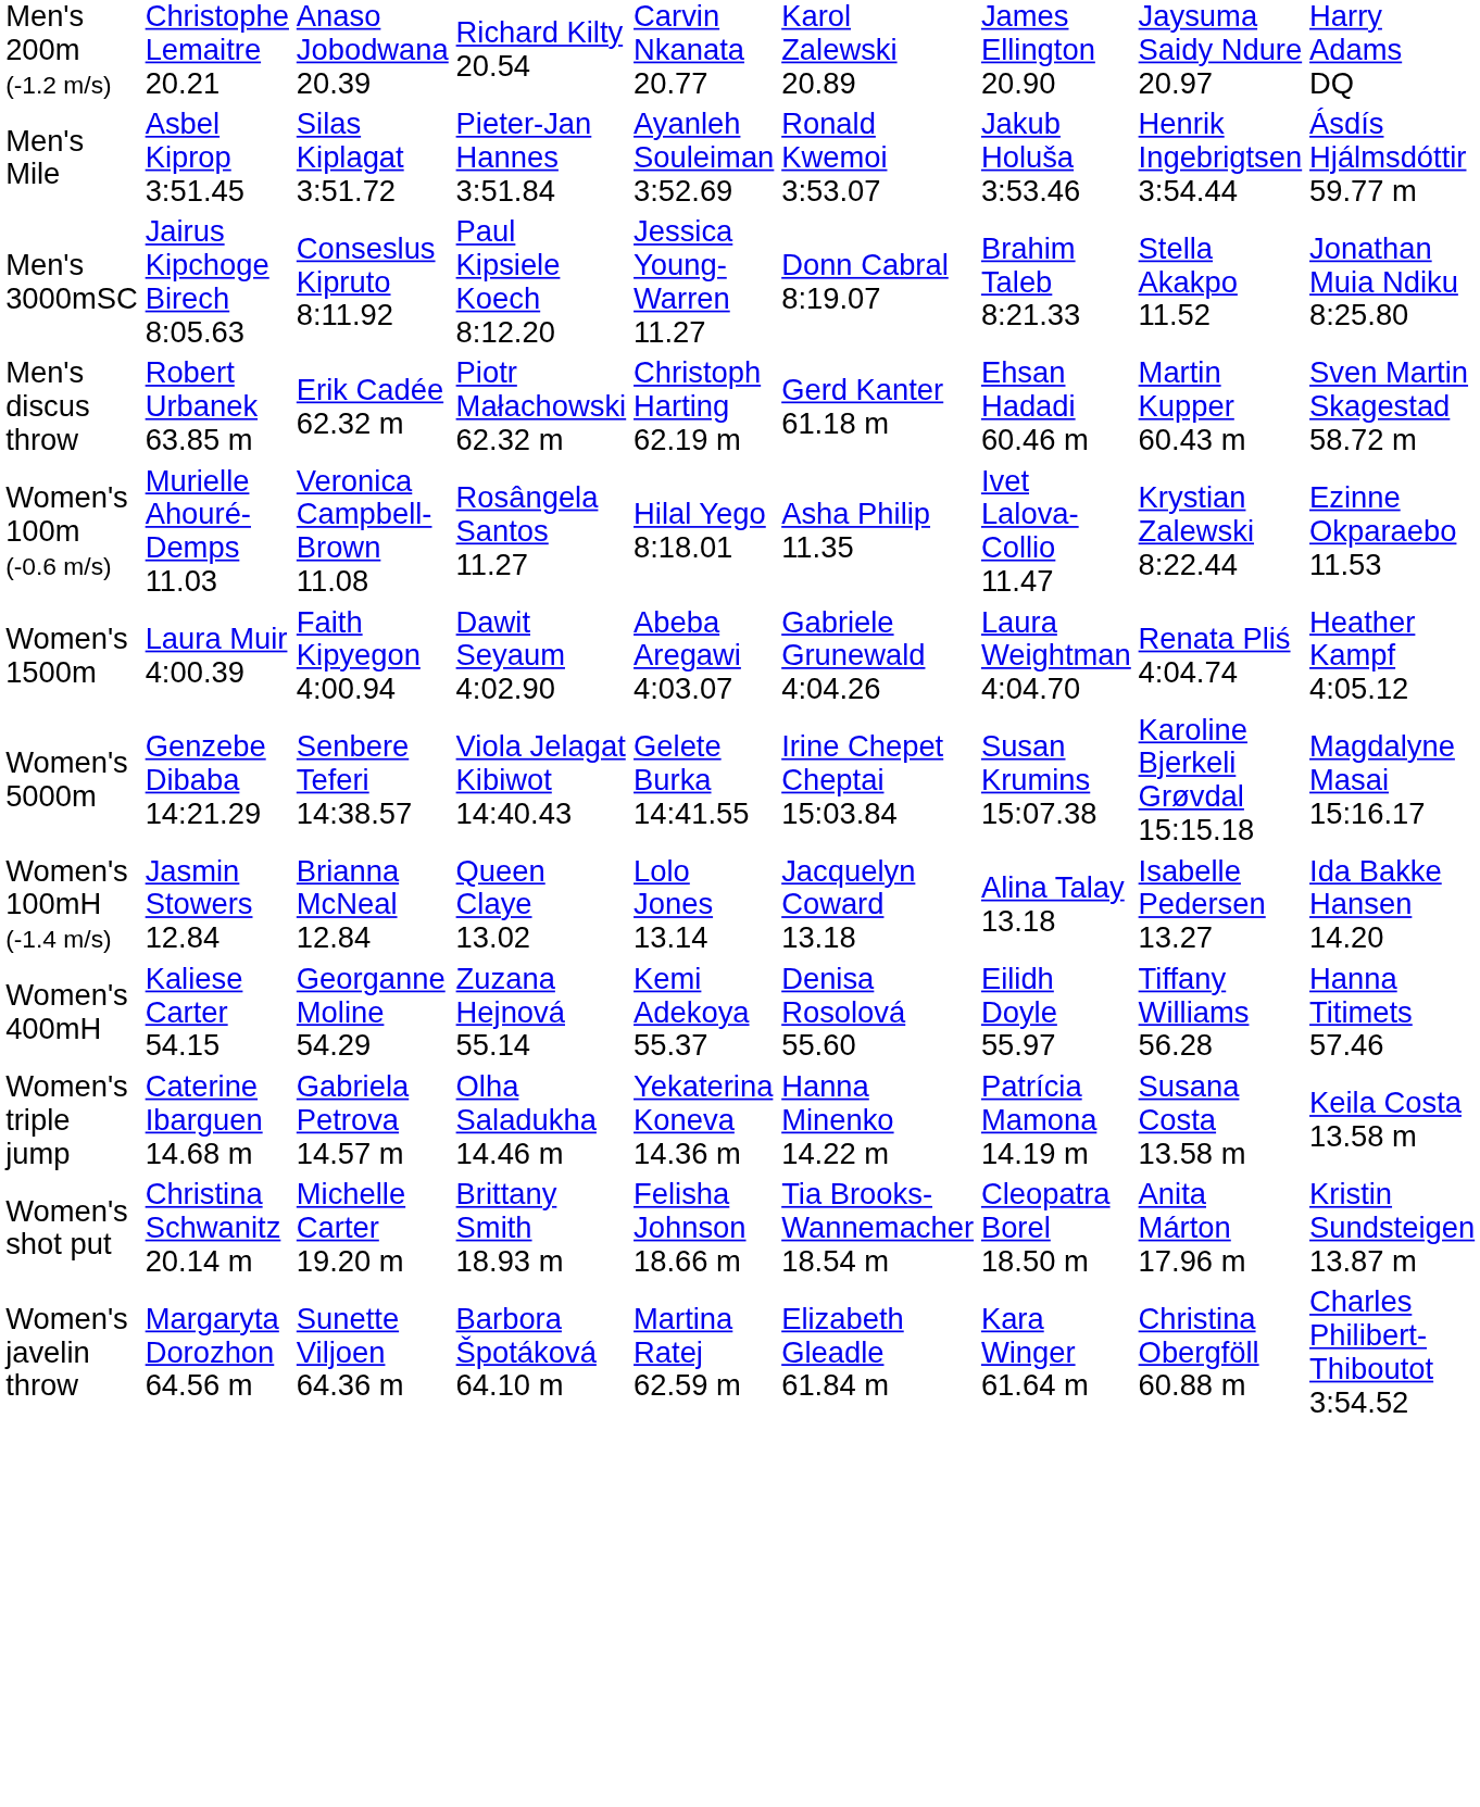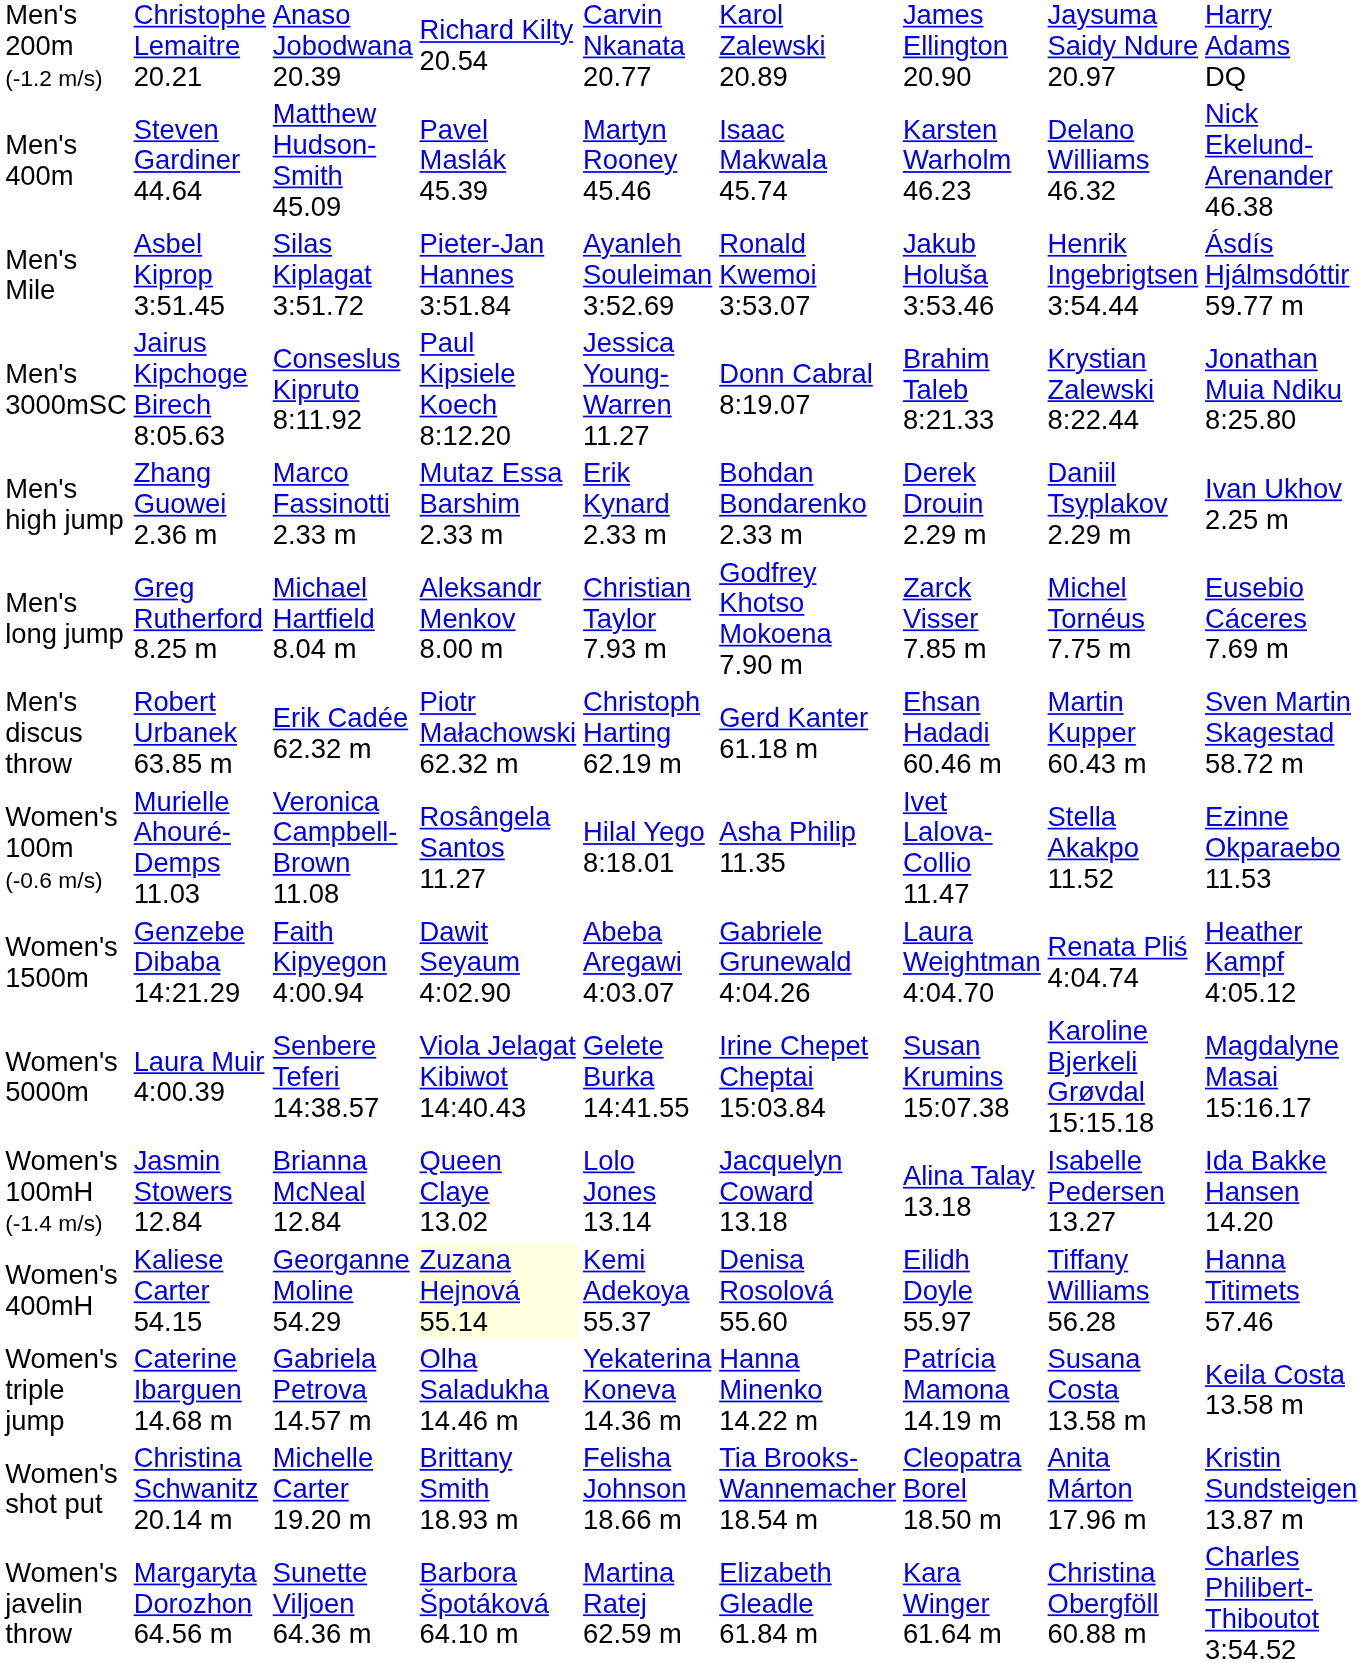 <table>
 <tr>
 <td>Men's 200m<br><small>(-1.2 m/s)</small></td>
 <td><a href='#'>Christophe Lemaitre</a><br>  20.21</td>
 <td><a href='#'>Anaso Jobodwana</a><br>  20.39</td>
 <td><a href='#'>Richard Kilty</a><br>  20.54</td>
 <td><a href='#'>Carvin Nkanata</a><br>  20.77</td>
 <td><a href='#'>Karol Zalewski</a><br>  20.89</td>
 <td><a href='#'>James Ellington</a><br>  20.90</td>
 <td><a href='#'>Jaysuma Saidy Ndure</a><br>  20.97</td>
 <td><a href='#'>Harry Adams</a><br>  DQ</td>
+</tr>
+<tr>
+<td>Men's 400m</td>
+<td><a href='#'>Steven Gardiner</a><br>  44.64</td>
+<td><a href='#'>Matthew Hudson-Smith</a><br>  45.09</td>
+<td><a href='#'>Pavel Maslák</a><br>  45.39</td>
+<td><a href='#'>Martyn Rooney</a><br>  45.46</td>
+<td><a href='#'>Isaac Makwala</a><br>  45.74</td>
+<td><a href='#'>Karsten Warholm</a><br>  46.23</td>
+<td><a href='#'>Delano Williams</a><br>  46.32</td>
+<td><a href='#'>Nick Ekelund-Arenander</a><br>  46.38</td>
 </tr>
 <tr>
 <td>Men's Mile</td>
 <td><a href='#'>Asbel Kiprop</a><br>  3:51.45</td>
 <td><a href='#'>Silas Kiplagat</a><br>  3:51.72</td>
 <td><a href='#'>Pieter-Jan Hannes</a><br>  3:51.84</td>
 <td><a href='#'>Ayanleh Souleiman</a><br>  3:52.69</td>
 <td><a href='#'>Ronald Kwemoi</a><br>  3:53.07</td>
 <td><a href='#'>Jakub Holuša</a><br>  3:53.46</td>
 <td><a href='#'>Henrik Ingebrigtsen</a><br>  3:54.44</td>
 <td><a href='#'>Ásdís Hjálmsdóttir</a><br>  59.77 m</td>
 </tr>
 <tr>
 <td>Men's 3000mSC</td>
 <td><a href='#'>Jairus Kipchoge Birech</a><br>  8:05.63</td>
 <td><a href='#'>Conseslus Kipruto</a><br>  8:11.92</td>
 <td><a href='#'>Paul Kipsiele Koech</a><br>  8:12.20</td>
 <td><a href='#'>Jessica Young-Warren</a><br>  11.27</td>
 <td><a href='#'>Donn Cabral</a><br>  8:19.07</td>
 <td><a href='#'>Brahim Taleb</a><br>  8:21.33</td>
-<td><a href='#'>Stella Akakpo</a><br>  11.52</td>
+<td><a href='#'>Krystian Zalewski</a><br>  8:22.44</td>
 <td><a href='#'>Jonathan Muia Ndiku</a><br>  8:25.80</td>
+</tr>
+<tr>
+<td>Men's high jump</td>
+<td><a href='#'>Zhang Guowei</a><br>  2.36 m</td>
+<td><a href='#'>Marco Fassinotti</a><br>  2.33 m</td>
+<td><a href='#'>Mutaz Essa Barshim</a><br>  2.33 m</td>
+<td><a href='#'>Erik Kynard</a><br>  2.33 m</td>
+<td><a href='#'>Bohdan Bondarenko</a><br>  2.33 m</td>
+<td><a href='#'>Derek Drouin</a><br>  2.29 m</td>
+<td><a href='#'>Daniil Tsyplakov</a><br>  2.29 m</td>
+<td><a href='#'>Ivan Ukhov</a><br>  2.25 m</td>
+</tr>
+<tr>
+<td>Men's long jump</td>
+<td><a href='#'>Greg Rutherford</a><br>  8.25 m</td>
+<td><a href='#'>Michael Hartfield</a><br>  8.04 m</td>
+<td><a href='#'>Aleksandr Menkov</a><br>  8.00 m</td>
+<td><a href='#'>Christian Taylor</a><br>  7.93 m</td>
+<td><a href='#'>Godfrey Khotso Mokoena</a><br>  7.90 m</td>
+<td><a href='#'>Zarck Visser</a><br>  7.85 m</td>
+<td><a href='#'>Michel Tornéus</a><br>  7.75 m</td>
+<td><a href='#'>Eusebio Cáceres</a><br>  7.69 m</td>
 </tr>
 <tr>
 <td>Men's discus throw</td>
 <td><a href='#'>Robert Urbanek</a><br>  63.85 m</td>
 <td><a href='#'>Erik Cadée</a><br>  62.32 m</td>
 <td><a href='#'>Piotr Małachowski</a><br>  62.32 m</td>
 <td><a href='#'>Christoph Harting</a><br>  62.19 m</td>
 <td><a href='#'>Gerd Kanter</a><br>  61.18 m</td>
 <td><a href='#'>Ehsan Hadadi</a><br>  60.46 m</td>
 <td><a href='#'>Martin Kupper</a><br>  60.43 m</td>
 <td><a href='#'>Sven Martin Skagestad</a><br>  58.72 m</td>
 </tr>
 <tr>
 <td>Women's 100m<br><small>(-0.6 m/s)</small></td>
 <td><a href='#'>Murielle Ahouré-Demps</a><br>  11.03</td>
 <td><a href='#'>Veronica Campbell-Brown</a><br>  11.08</td>
 <td><a href='#'>Rosângela Santos</a><br>  11.27</td>
 <td><a href='#'>Hilal Yego</a><br>  8:18.01</td>
 <td><a href='#'>Asha Philip</a><br>  11.35</td>
 <td><a href='#'>Ivet Lalova-Collio</a><br>  11.47</td>
-<td><a href='#'>Krystian Zalewski</a><br>  8:22.44</td>
+<td><a href='#'>Stella Akakpo</a><br>  11.52</td>
 <td><a href='#'>Ezinne Okparaebo</a><br>  11.53</td>
 </tr>
 <tr>
 <td>Women's 1500m</td>
-<td><a href='#'>Laura Muir</a><br>  4:00.39</td>
+<td><a href='#'>Genzebe Dibaba</a><br>  14:21.29</td>
 <td><a href='#'>Faith Kipyegon</a><br>  4:00.94</td>
 <td><a href='#'>Dawit Seyaum</a><br>  4:02.90</td>
 <td><a href='#'>Abeba Aregawi</a><br>  4:03.07</td>
 <td><a href='#'>Gabriele Grunewald</a><br>  4:04.26</td>
 <td><a href='#'>Laura Weightman</a><br>  4:04.70</td>
 <td><a href='#'>Renata Pliś</a><br>  4:04.74</td>
 <td><a href='#'>Heather Kampf</a><br>  4:05.12</td>
 </tr>
 <tr>
 <td>Women's 5000m</td>
-<td><a href='#'>Genzebe Dibaba</a><br>  14:21.29</td>
+<td><a href='#'>Laura Muir</a><br>  4:00.39</td>
 <td><a href='#'>Senbere Teferi</a><br>  14:38.57</td>
 <td><a href='#'>Viola Jelagat Kibiwot</a><br>  14:40.43</td>
 <td><a href='#'>Gelete Burka</a><br>  14:41.55</td>
 <td><a href='#'>Irine Chepet Cheptai</a><br>  15:03.84</td>
 <td><a href='#'>Susan Krumins</a><br>  15:07.38</td>
 <td><a href='#'>Karoline Bjerkeli Grøvdal</a><br>  15:15.18</td>
 <td><a href='#'>Magdalyne Masai</a><br>  15:16.17</td>
 </tr>
 <tr>
 <td>Women's 100mH<br><small>(-1.4 m/s)</small></td>
 <td><a href='#'>Jasmin Stowers</a><br>  12.84</td>
 <td><a href='#'>Brianna McNeal</a><br>  12.84</td>
 <td><a href='#'>Queen Claye</a><br>  13.02</td>
 <td><a href='#'>Lolo Jones</a><br>  13.14</td>
 <td><a href='#'>Jacquelyn Coward</a><br>  13.18</td>
 <td><a href='#'>Alina Talay</a><br>  13.18</td>
 <td><a href='#'>Isabelle Pedersen</a><br>  13.27</td>
 <td><a href='#'>Ida Bakke Hansen</a><br>  14.20</td>
 </tr>
 <tr>
 <td>Women's 400mH</td>
 <td><a href='#'>Kaliese Carter</a><br>  54.15</td>
 <td><a href='#'>Georganne Moline</a><br>  54.29</td>
-<td><a href='#'>Zuzana Hejnová</a><br>  55.14</td>
+<td style="background: lightyellow;"><a href='#'>Zuzana Hejnová</a><br>  55.14</td>
 <td><a href='#'>Kemi Adekoya</a><br>  55.37</td>
 <td><a href='#'>Denisa Rosolová</a><br>  55.60</td>
 <td><a href='#'>Eilidh Doyle</a><br>  55.97</td>
 <td><a href='#'>Tiffany Williams</a><br>  56.28</td>
 <td><a href='#'>Hanna Titimets</a><br>  57.46</td>
 </tr>
 <tr>
 <td>Women's triple jump</td>
 <td><a href='#'>Caterine Ibarguen</a><br>  14.68 m</td>
 <td><a href='#'>Gabriela Petrova</a><br>  14.57 m</td>
 <td><a href='#'>Olha Saladukha</a><br>  14.46 m</td>
 <td><a href='#'>Yekaterina Koneva</a><br>  14.36 m</td>
 <td><a href='#'>Hanna Minenko</a><br>  14.22 m</td>
 <td><a href='#'>Patrícia Mamona</a><br>  14.19 m</td>
 <td><a href='#'>Susana Costa</a><br>  13.58 m</td>
 <td><a href='#'>Keila Costa</a><br>  13.58 m</td>
 </tr>
 <tr>
 <td>Women's shot put</td>
 <td><a href='#'>Christina Schwanitz</a><br>  20.14 m</td>
 <td><a href='#'>Michelle Carter</a><br>  19.20 m</td>
 <td><a href='#'>Brittany Smith</a><br>  18.93 m</td>
 <td><a href='#'>Felisha Johnson</a><br>  18.66 m</td>
 <td><a href='#'>Tia Brooks-Wannemacher</a><br>  18.54 m</td>
 <td><a href='#'>Cleopatra Borel</a><br>  18.50 m</td>
 <td><a href='#'>Anita Márton</a><br>  17.96 m</td>
 <td><a href='#'>Kristin Sundsteigen</a><br>  13.87 m</td>
 </tr>
 <tr>
 <td>Women's javelin throw</td>
 <td><a href='#'>Margaryta Dorozhon</a><br>  64.56 m</td>
 <td><a href='#'>Sunette Viljoen</a><br>  64.36 m</td>
 <td><a href='#'>Barbora Špotáková</a><br>  64.10 m</td>
 <td><a href='#'>Martina Ratej</a><br>  62.59 m</td>
 <td><a href='#'>Elizabeth Gleadle</a><br>  61.84 m</td>
 <td><a href='#'>Kara Winger</a><br>  61.64 m</td>
 <td><a href='#'>Christina Obergföll</a><br>  60.88 m</td>
 <td><a href='#'>Charles Philibert-Thiboutot</a><br>  3:54.52</td>
 </tr>
 </table>
